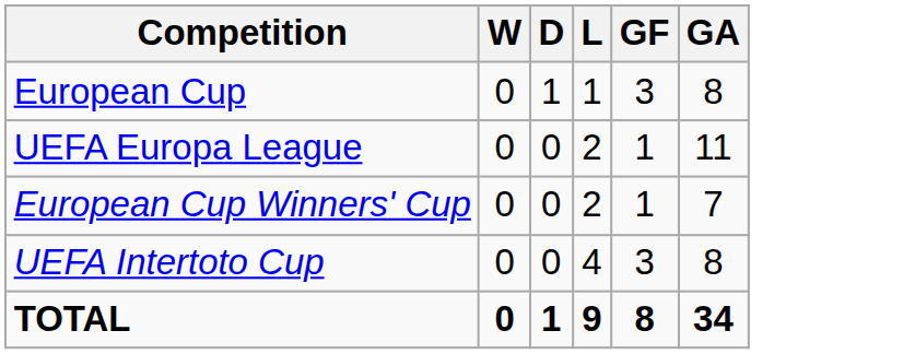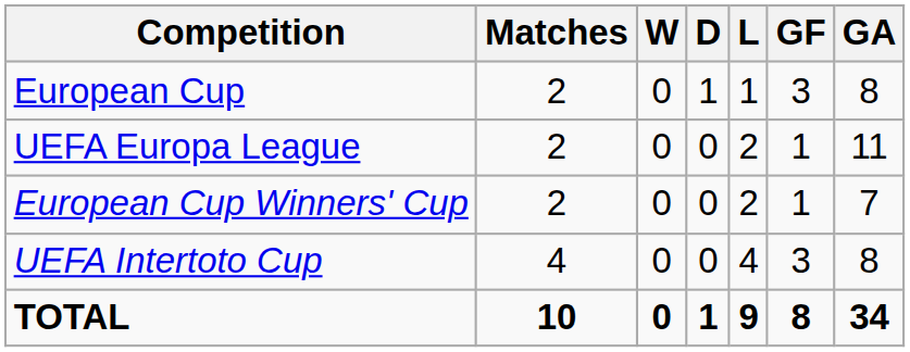 <table class="wikitable" style="text-align:center;">
 <tr>
 <th>Competition</th>
+<th>Matches</th>
 <th>W</th>
 <th>D</th>
 <th>L</th>
 <th>GF</th>
 <th>GA</th>
 </tr>
 <tr>
 <td align="left"><a href='#'>European Cup</a></td>
+<td>2</td>
 <td>0</td>
 <td>1</td>
 <td>1</td>
 <td>3</td>
 <td>8</td>
 </tr>
 <tr>
 <td align="left"><a href='#'>UEFA Europa League</a></td>
+<td>2</td>
 <td>0</td>
 <td>0</td>
 <td>2</td>
 <td>1</td>
 <td>11</td>
 </tr>
 <tr>
 <td align="left"><em><a href='#'>European Cup Winners' Cup</a></em></td>
+<td>2</td>
 <td>0</td>
 <td>0</td>
 <td>2</td>
 <td>1</td>
 <td>7</td>
 </tr>
 <tr>
 <td align="left"><em><a href='#'>UEFA Intertoto Cup</a></em></td>
+<td>4</td>
 <td>0</td>
 <td>0</td>
 <td>4</td>
 <td>3</td>
 <td>8</td>
 </tr>
 <tr>
 <td align="left"><strong>TOTAL</strong></td>
+<td><strong>10</strong></td>
 <td><strong>0</strong></td>
 <td><strong>1</strong></td>
 <td><strong>9</strong></td>
 <td><strong>8</strong></td>
 <td><strong>34</strong></td>
 </tr>
 </table>
